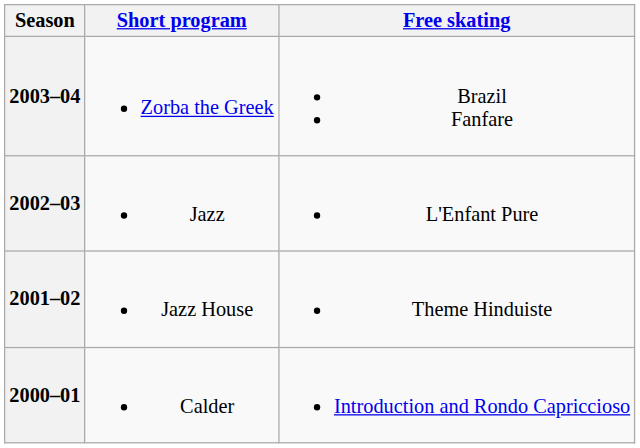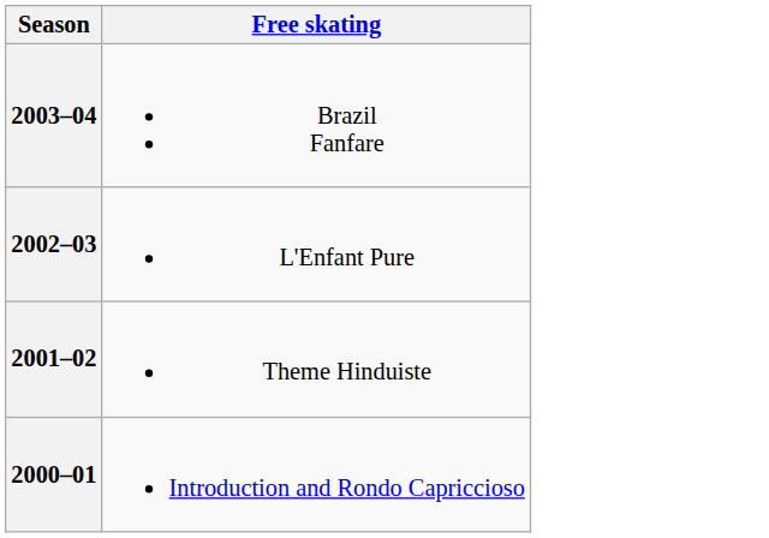 <table class=wikitable style=text-align:center>
 <tr>
 <th>Season</th>
-<th><a href='#'>Short program</a></th>
 <th><a href='#'>Free skating</a></th>
 </tr>
 <tr>
 <th>2003–04 <br></th>
-<td><br><ul><li><a href='#'>Zorba the Greek</a> <br></li></ul></td>
 <td><br><ul><li>Brazil <br></li><li>Fanfare <br></li></ul></td>
 </tr>
 <tr>
 <th>2002–03 <br></th>
-<td><br><ul><li>Jazz <br></li></ul></td>
 <td><br><ul><li>L'Enfant Pure <br></li></ul></td>
 </tr>
 <tr>
 <th>2001–02 <br></th>
-<td><br><ul><li>Jazz House</li></ul></td>
 <td><br><ul><li>Theme Hinduiste <br></li></ul></td>
 </tr>
 <tr>
 <th>2000–01 <br></th>
-<td><br><ul><li>Calder <br></li></ul></td>
 <td><br><ul><li><a href='#'>Introduction and Rondo Capriccioso</a> <br></li></ul></td>
 </tr>
 </table>
